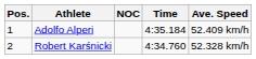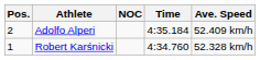 <table class="wikitable" style="font-size:95%;">
 <tr>
 <th>Pos.</th>
 <th>Athlete</th>
 <th>NOC</th>
 <th>Time</th>
 <th>Ave. Speed</th>
 </tr>
 <tr>
-<td>1</td>
+<td>2</td>
 <td><a href='#'>Adolfo Alperi</a></td>
 <td></td>
 <td>4:35.184</td>
 <td>52.409 km/h</td>
 </tr>
 <tr>
-<td>2</td>
+<td>1</td>
 <td><a href='#'>Robert Karśnicki</a></td>
 <td></td>
 <td>4:34.760</td>
 <td>52.328 km/h</td>
 </tr>
 </table>
